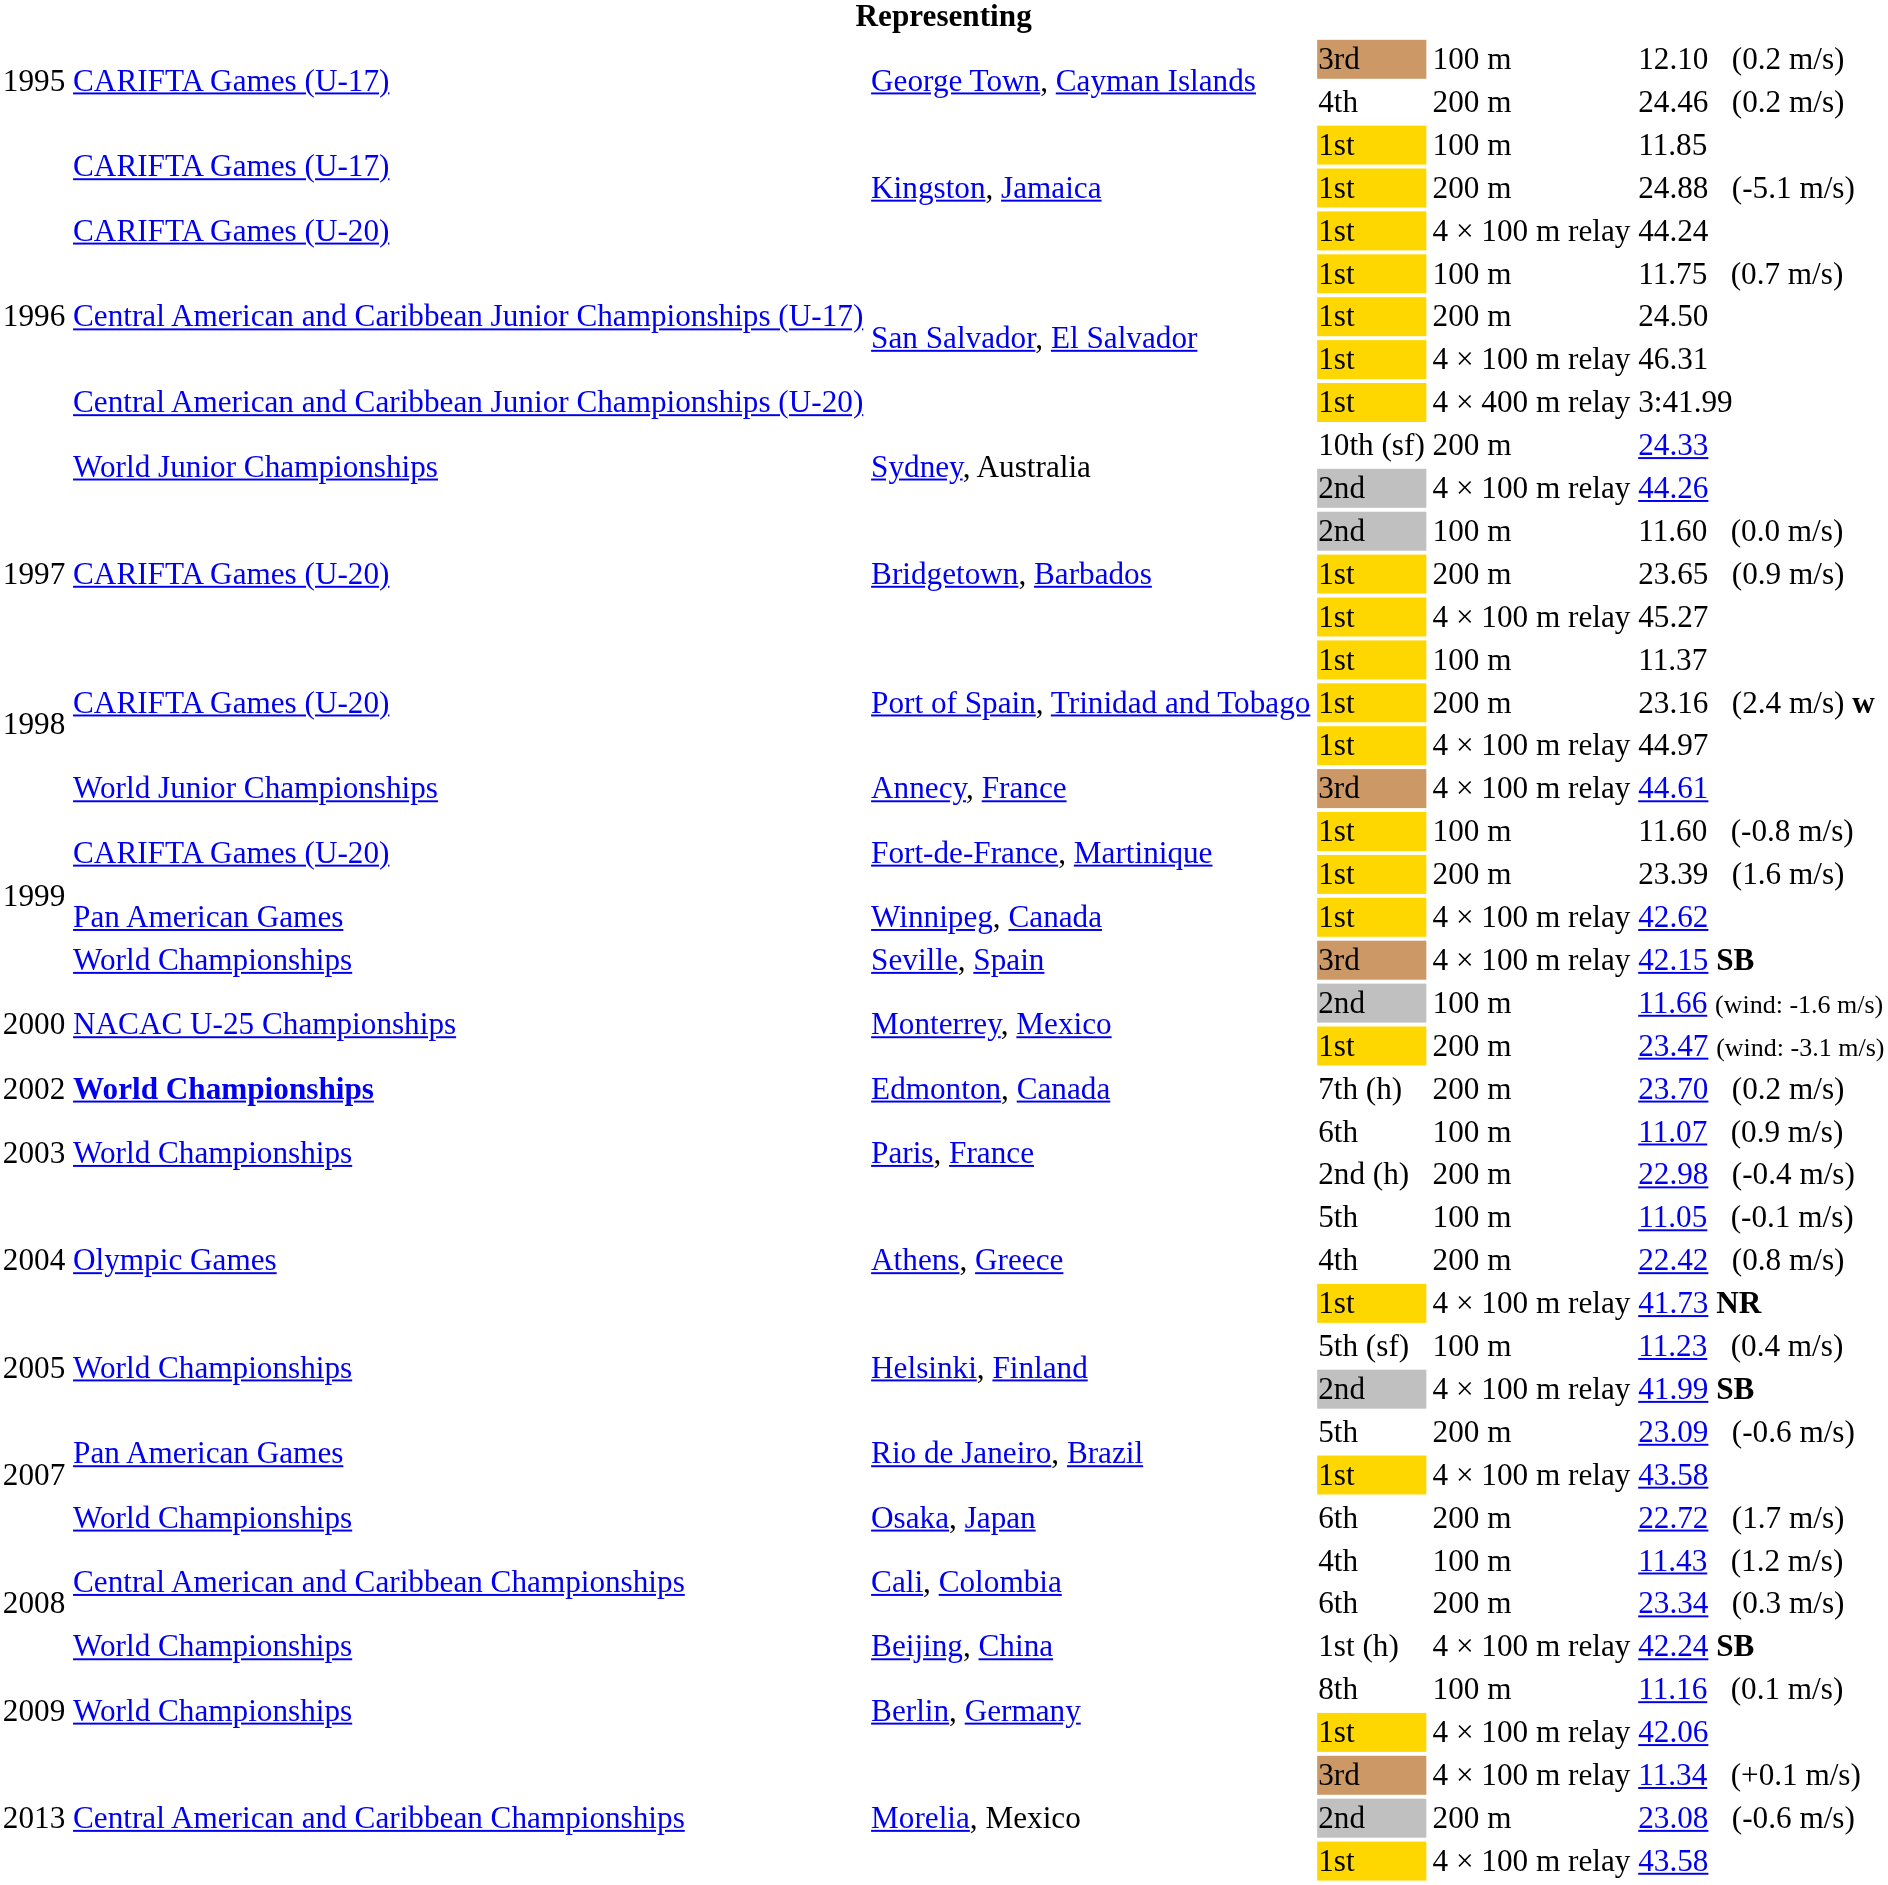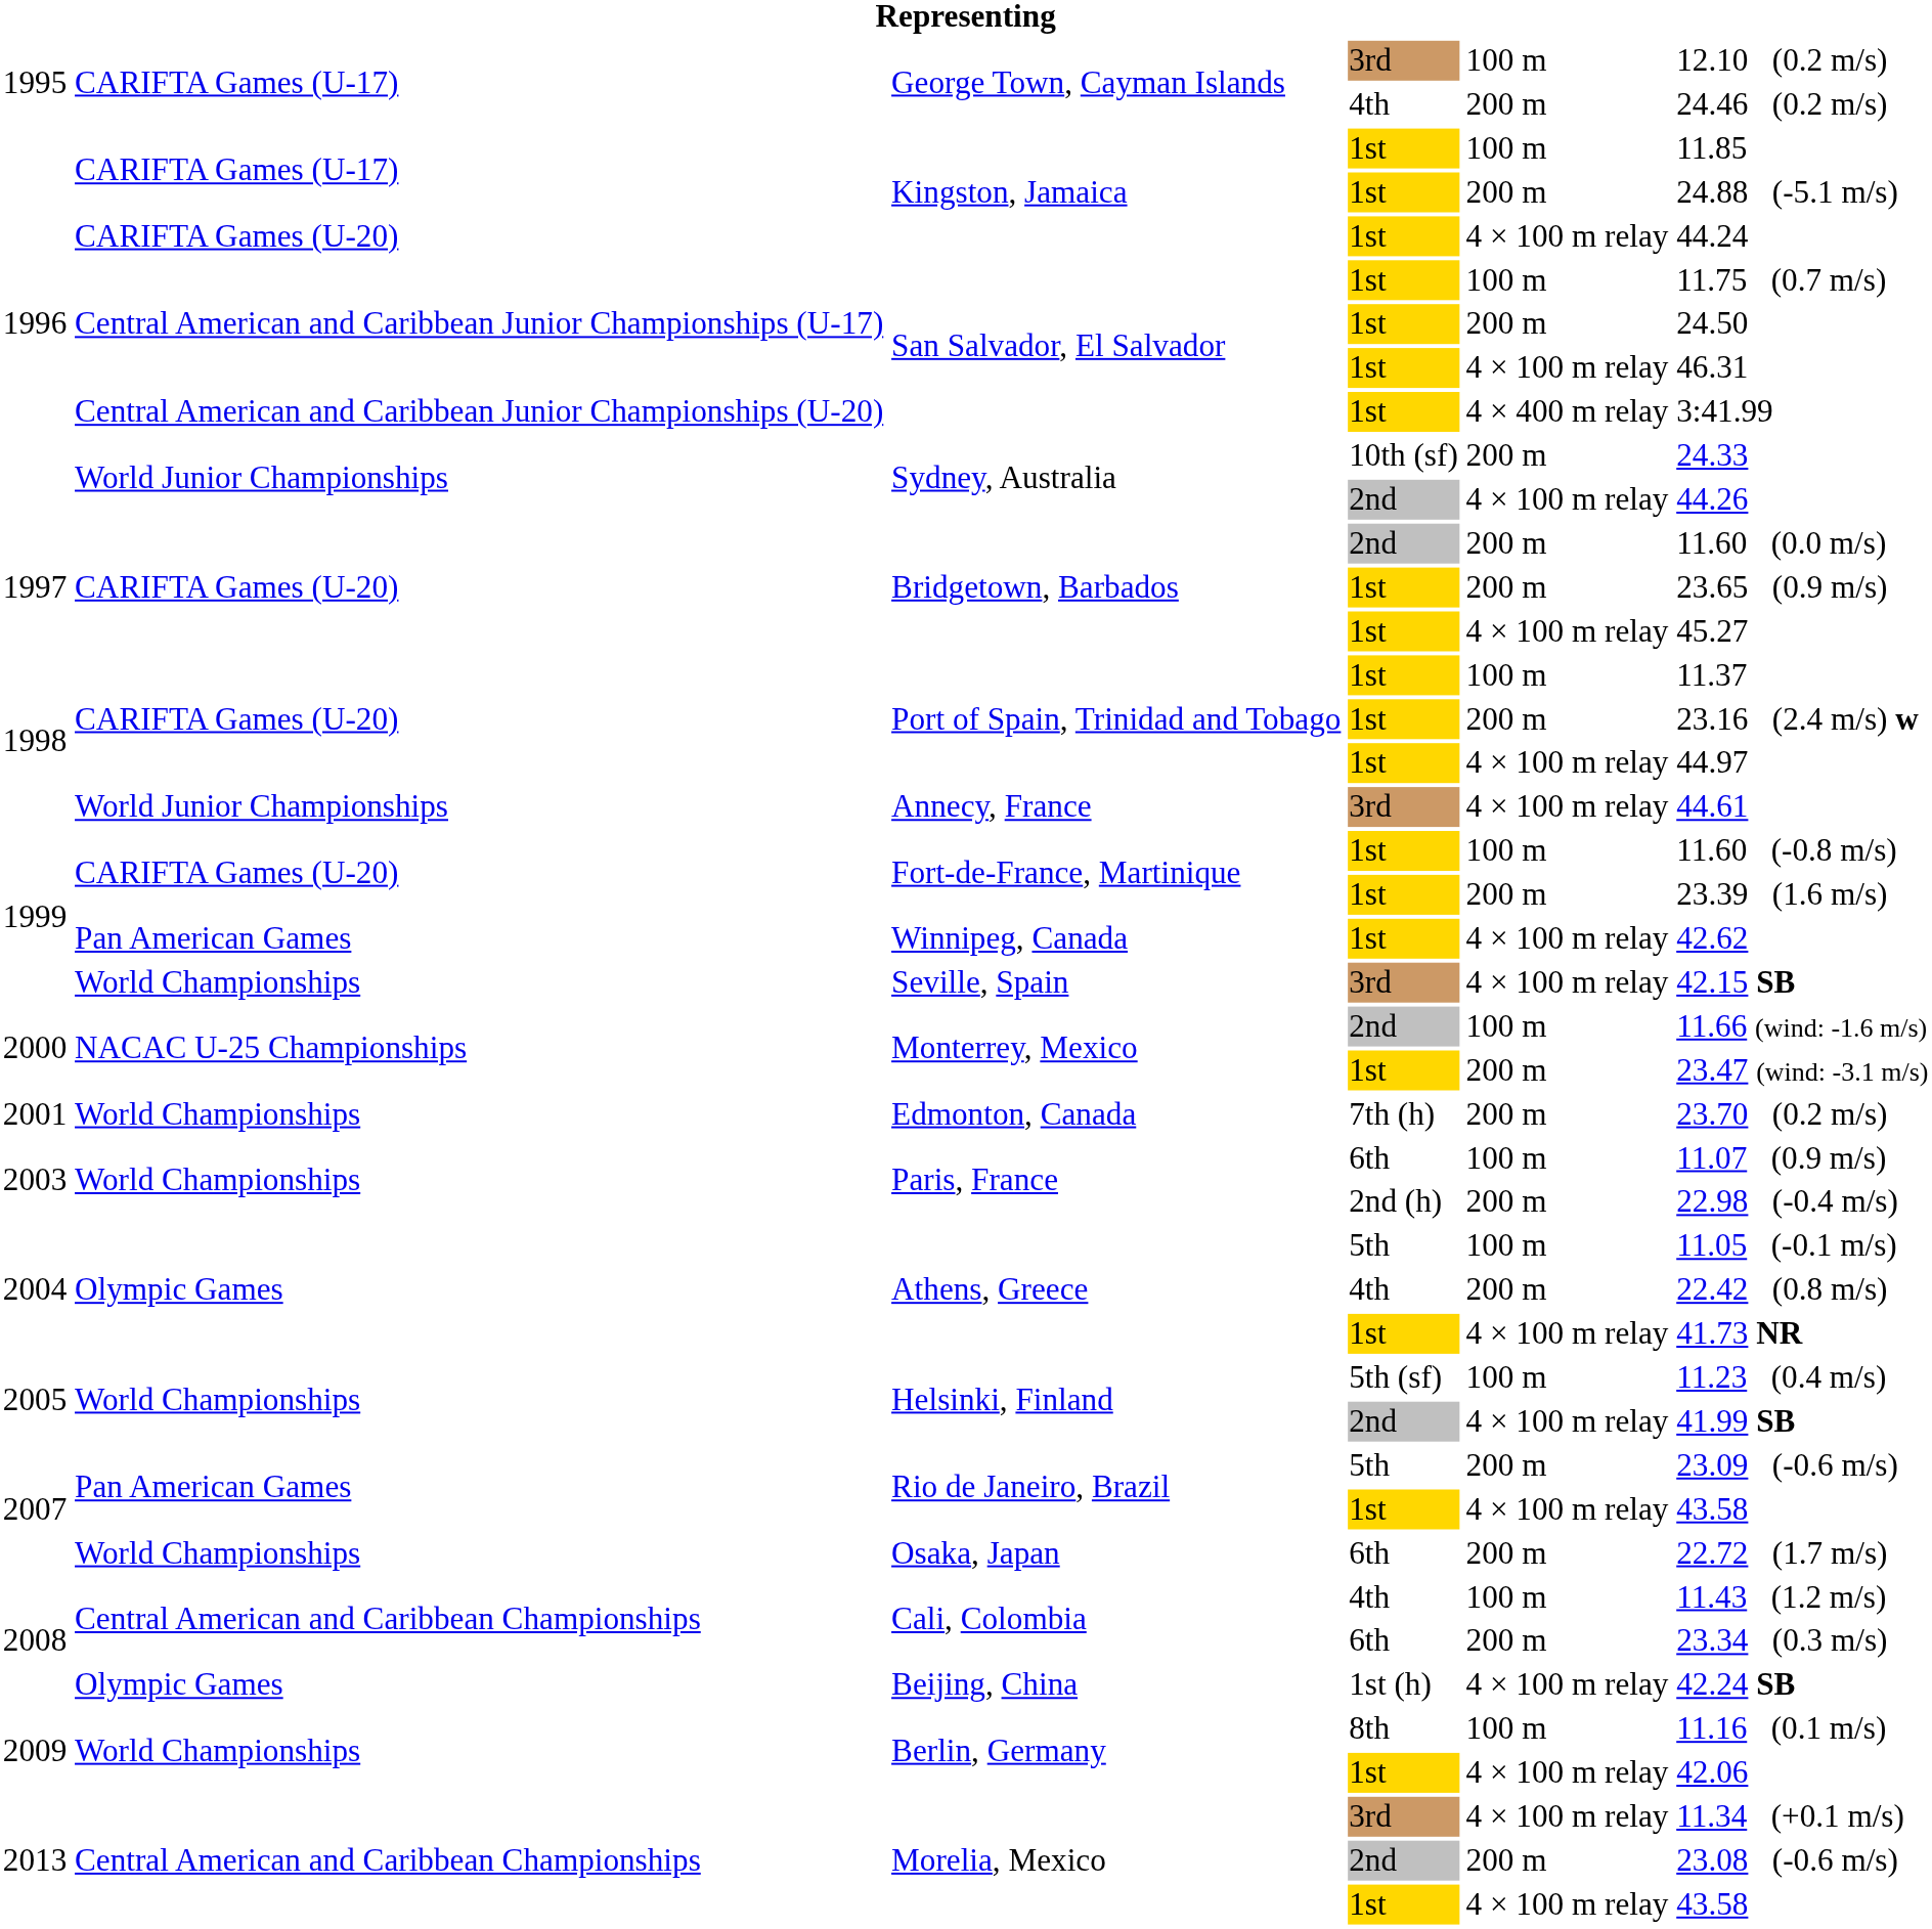 <table>
 <tr>
 <th colspan="6">Representing </th>
 </tr>
 <tr>
 <td rowspan = "2">1995</td>
 <td rowspan = "2"><a href='#'>CARIFTA Games (U-17)</a></td>
 <td rowspan = "2"><a href='#'>George Town</a>, <a href='#'>Cayman Islands</a></td>
 <td bgcolor=cc9966>3rd</td>
 <td>100 m</td>
 <td>12.10   (0.2 m/s)</td>
 </tr>
 <tr>
 <td>4th</td>
 <td>200 m</td>
 <td>24.46   (0.2 m/s)</td>
 </tr>
 <tr>
 <td rowspan = "9">1996</td>
 <td rowspan = "2"><a href='#'>CARIFTA Games (U-17)</a></td>
 <td rowspan = "3"><a href='#'>Kingston</a>, <a href='#'>Jamaica</a></td>
 <td bgcolor=gold>1st</td>
 <td>100 m</td>
 <td>11.85</td>
 </tr>
 <tr>
 <td bgcolor=gold>1st</td>
 <td>200 m</td>
 <td>24.88   (-5.1 m/s)</td>
 </tr>
 <tr>
 <td><a href='#'>CARIFTA Games (U-20)</a></td>
 <td bgcolor=gold>1st</td>
 <td>4 × 100 m relay</td>
 <td>44.24</td>
 </tr>
 <tr>
 <td rowspan = "3"><a href='#'>Central American and Caribbean Junior Championships (U-17)</a></td>
 <td rowspan = "4"><a href='#'>San Salvador</a>, <a href='#'>El Salvador</a></td>
 <td bgcolor=gold>1st</td>
 <td>100 m</td>
 <td>11.75   (0.7 m/s)</td>
 </tr>
 <tr>
 <td bgcolor=gold>1st</td>
 <td>200 m</td>
 <td>24.50</td>
 </tr>
 <tr>
 <td bgcolor=gold>1st</td>
 <td>4 × 100 m relay</td>
 <td>46.31</td>
 </tr>
 <tr>
 <td><a href='#'>Central American and Caribbean Junior Championships (U-20)</a></td>
 <td bgcolor=gold>1st</td>
 <td>4 × 400 m relay</td>
 <td>3:41.99</td>
 </tr>
 <tr>
 <td rowspan=2><a href='#'>World Junior Championships</a></td>
 <td rowspan=2><a href='#'>Sydney</a>, Australia</td>
 <td>10th (sf)</td>
 <td>200 m</td>
 <td><a href='#'>24.33</a></td>
 </tr>
 <tr>
 <td bgcolor=silver>2nd</td>
 <td>4 × 100 m relay</td>
 <td><a href='#'>44.26</a></td>
 </tr>
 <tr>
 <td rowspan = "3">1997</td>
 <td rowspan = "3"><a href='#'>CARIFTA Games (U-20)</a></td>
 <td rowspan = "3"><a href='#'>Bridgetown</a>, <a href='#'>Barbados</a></td>
 <td bgcolor=silver>2nd</td>
-<td>100 m</td>
+<td>200 m</td>
 <td>11.60   (0.0 m/s)</td>
 </tr>
 <tr>
 <td bgcolor=gold>1st</td>
 <td>200 m</td>
 <td>23.65   (0.9 m/s)</td>
 </tr>
 <tr>
 <td bgcolor=gold>1st</td>
 <td>4 × 100 m relay</td>
 <td>45.27</td>
 </tr>
 <tr>
 <td rowspan = "4">1998</td>
 <td rowspan = "3"><a href='#'>CARIFTA Games (U-20)</a></td>
 <td rowspan = "3"><a href='#'>Port of Spain</a>, <a href='#'>Trinidad and Tobago</a></td>
 <td bgcolor=gold>1st</td>
 <td>100 m</td>
 <td>11.37</td>
 </tr>
 <tr>
 <td bgcolor=gold>1st</td>
 <td>200 m</td>
 <td>23.16   (2.4 m/s) <strong>w</strong></td>
 </tr>
 <tr>
 <td bgcolor=gold>1st</td>
 <td>4 × 100 m relay</td>
 <td>44.97</td>
 </tr>
 <tr>
 <td><a href='#'>World Junior Championships</a></td>
 <td><a href='#'>Annecy</a>, <a href='#'>France</a></td>
 <td bgcolor=cc9966>3rd</td>
 <td>4 × 100 m relay</td>
 <td><a href='#'>44.61</a></td>
 </tr>
 <tr>
 <td rowspan = "4">1999</td>
 <td rowspan = "2"><a href='#'>CARIFTA Games (U-20)</a></td>
 <td rowspan = "2"><a href='#'>Fort-de-France</a>, <a href='#'>Martinique</a></td>
 <td bgcolor=gold>1st</td>
 <td>100 m</td>
 <td>11.60   (-0.8 m/s)</td>
 </tr>
 <tr>
 <td bgcolor=gold>1st</td>
 <td>200 m</td>
 <td>23.39   (1.6 m/s)</td>
 </tr>
 <tr>
 <td><a href='#'>Pan American Games</a></td>
 <td><a href='#'>Winnipeg</a>, <a href='#'>Canada</a></td>
 <td bgcolor=gold>1st</td>
 <td>4 × 100 m relay</td>
 <td><a href='#'>42.62</a></td>
 </tr>
 <tr>
 <td><a href='#'>World Championships</a></td>
 <td><a href='#'>Seville</a>, <a href='#'>Spain</a></td>
 <td bgcolor=cc9966>3rd</td>
 <td>4 × 100 m relay</td>
 <td><a href='#'>42.15</a> <strong>SB</strong></td>
 </tr>
 <tr>
 <td rowspan=2>2000</td>
 <td rowspan=2><a href='#'>NACAC U-25 Championships</a></td>
 <td rowspan=2><a href='#'>Monterrey</a>, <a href='#'>Mexico</a></td>
 <td bgcolor=silver>2nd</td>
 <td>100 m</td>
 <td><a href='#'>11.66</a> <small>(wind: -1.6 m/s)</small></td>
 </tr>
 <tr>
 <td bgcolor=gold>1st</td>
 <td>200 m</td>
 <td><a href='#'>23.47</a> <small>(wind: -3.1 m/s)</small></td>
 </tr>
 <tr>
-<td>2002</td>
-<td><strong><a href='#'>World Championships</a></strong></td>
+<td>2001</td>
+<td><a href='#'>World Championships</a></td>
 <td><a href='#'>Edmonton</a>, <a href='#'>Canada</a></td>
 <td>7th (h)</td>
 <td>200 m</td>
 <td><a href='#'>23.70</a>   (0.2 m/s)</td>
 </tr>
 <tr>
 <td rowspan = "2">2003</td>
 <td rowspan = "2"><a href='#'>World Championships</a></td>
 <td rowspan = "2"><a href='#'>Paris</a>, <a href='#'>France</a></td>
 <td>6th</td>
 <td>100 m</td>
 <td><a href='#'>11.07</a>   (0.9 m/s)</td>
 </tr>
 <tr>
 <td>2nd (h)</td>
 <td>200 m</td>
 <td><a href='#'>22.98</a>   (-0.4 m/s)</td>
 </tr>
 <tr>
 <td rowspan = "3">2004</td>
 <td rowspan = "3"><a href='#'>Olympic Games</a></td>
 <td rowspan = "3"><a href='#'>Athens</a>, <a href='#'>Greece</a></td>
 <td>5th</td>
 <td>100 m</td>
 <td><a href='#'>11.05</a>   (-0.1 m/s)</td>
 </tr>
 <tr>
 <td>4th</td>
 <td>200 m</td>
 <td><a href='#'>22.42</a>   (0.8 m/s)</td>
 </tr>
 <tr>
 <td bgcolor=gold>1st</td>
 <td>4 × 100 m relay</td>
 <td><a href='#'>41.73</a> <strong>NR</strong></td>
 </tr>
 <tr>
 <td rowspan = "2">2005</td>
 <td rowspan = "2"><a href='#'>World Championships</a></td>
 <td rowspan = "2"><a href='#'>Helsinki</a>, <a href='#'>Finland</a></td>
 <td>5th (sf)</td>
 <td>100 m</td>
 <td><a href='#'>11.23</a>   (0.4 m/s)</td>
 </tr>
 <tr>
 <td bgcolor=silver>2nd</td>
 <td>4 × 100 m relay</td>
 <td><a href='#'>41.99</a> <strong>SB</strong></td>
 </tr>
 <tr>
 <td rowspan = "3">2007</td>
 <td rowspan = "2"><a href='#'>Pan American Games</a></td>
 <td rowspan = "2"><a href='#'>Rio de Janeiro</a>, <a href='#'>Brazil</a></td>
 <td>5th</td>
 <td>200 m</td>
 <td><a href='#'>23.09</a>   (-0.6 m/s)</td>
 </tr>
 <tr>
 <td bgcolor=gold>1st</td>
 <td>4 × 100 m relay</td>
 <td><a href='#'>43.58</a></td>
 </tr>
 <tr>
 <td><a href='#'>World Championships</a></td>
 <td><a href='#'>Osaka</a>, <a href='#'>Japan</a></td>
 <td>6th</td>
 <td>200 m</td>
 <td><a href='#'>22.72</a>   (1.7 m/s)</td>
 </tr>
 <tr>
 <td rowspan = "3">2008</td>
 <td rowspan = "2"><a href='#'>Central American and Caribbean Championships</a></td>
 <td rowspan = "2"><a href='#'>Cali</a>, <a href='#'>Colombia</a></td>
 <td>4th</td>
 <td>100 m</td>
 <td><a href='#'>11.43</a>   (1.2 m/s)</td>
 </tr>
 <tr>
 <td>6th</td>
 <td>200 m</td>
 <td><a href='#'>23.34</a>   (0.3 m/s)</td>
 </tr>
 <tr>
-<td><a href='#'>World Championships</a></td>
+<td><a href='#'>Olympic Games</a></td>
 <td><a href='#'>Beijing</a>, <a href='#'>China</a></td>
 <td>1st (h)</td>
 <td>4 × 100 m relay</td>
 <td><a href='#'>42.24</a> <strong>SB</strong></td>
 </tr>
 <tr>
 <td rowspan = "2">2009</td>
 <td rowspan = "2"><a href='#'>World Championships</a></td>
 <td rowspan = "2"><a href='#'>Berlin</a>, <a href='#'>Germany</a></td>
 <td>8th</td>
 <td>100 m</td>
 <td><a href='#'>11.16</a>   (0.1 m/s)</td>
 </tr>
 <tr>
 <td bgcolor=gold>1st</td>
 <td>4 × 100 m relay</td>
 <td><a href='#'>42.06</a></td>
 </tr>
 <tr>
 <td rowspan = "3">2013</td>
 <td rowspan = "3"><a href='#'>Central American and Caribbean Championships</a></td>
 <td rowspan = "3"><a href='#'>Morelia</a>, Mexico</td>
 <td bgcolor=cc9966>3rd</td>
 <td>4 × 100 m relay</td>
 <td><a href='#'>11.34</a>   (+0.1 m/s)</td>
 </tr>
 <tr>
 <td bgcolor=silver>2nd</td>
 <td>200 m</td>
 <td><a href='#'>23.08</a>   (-0.6 m/s)</td>
 </tr>
 <tr>
 <td bgcolor=gold>1st</td>
 <td>4 × 100 m relay</td>
 <td><a href='#'>43.58</a></td>
 </tr>
 </table>
